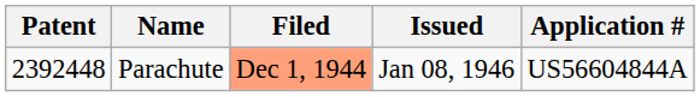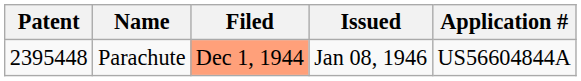 <table class="wikitable sortable">
 <tr>
 <th>Patent</th>
 <th>Name</th>
 <th>Filed</th>
 <th>Issued</th>
 <th>Application #</th>
 </tr>
 <tr>
-<td>2392448</td>
+<td>2395448</td>
 <td>Parachute</td>
 <td style="background: lightsalmon;">Dec 1, 1944</td>
 <td>Jan 08, 1946</td>
 <td>US56604844A</td>
 </tr>
 </table>
